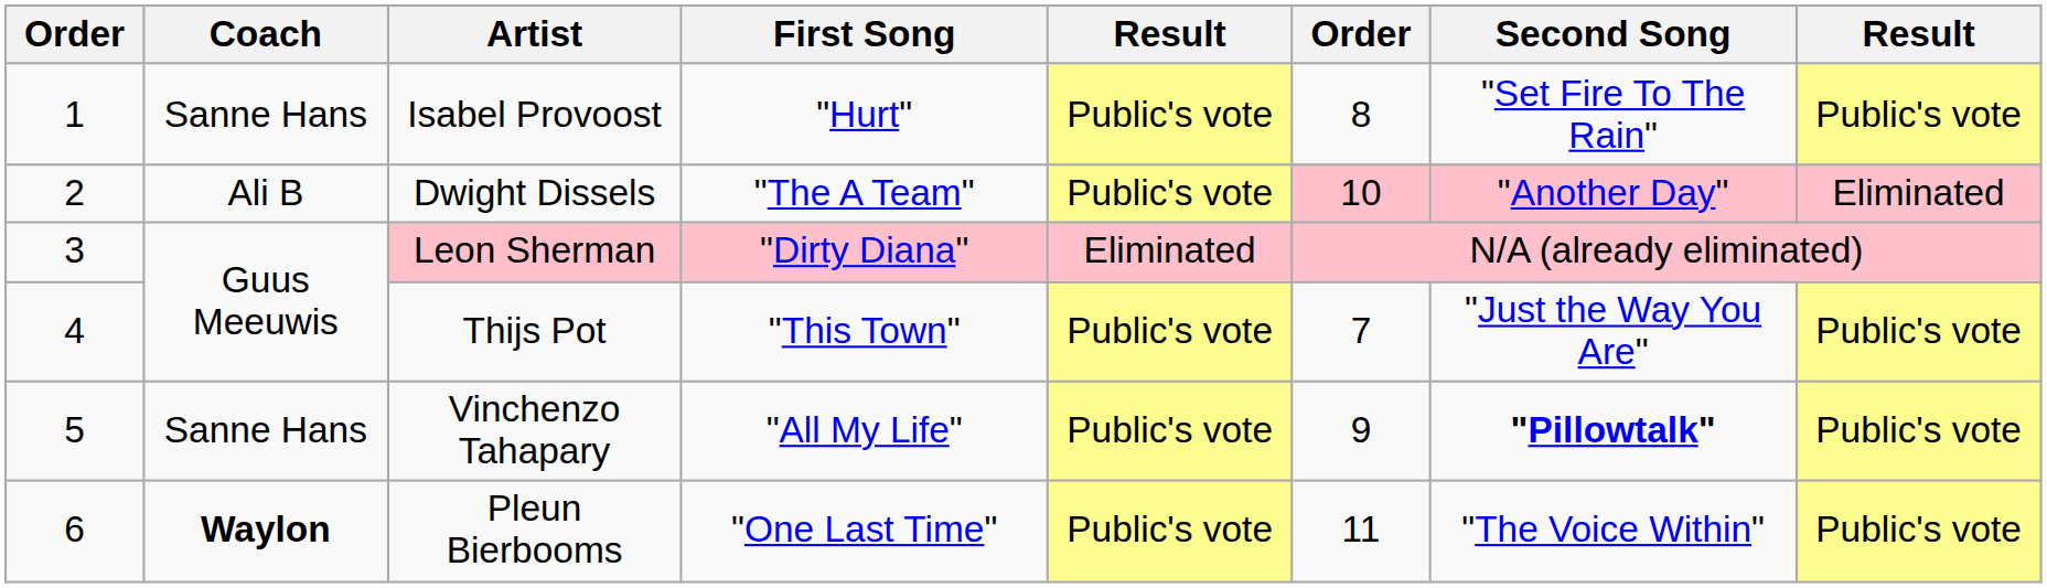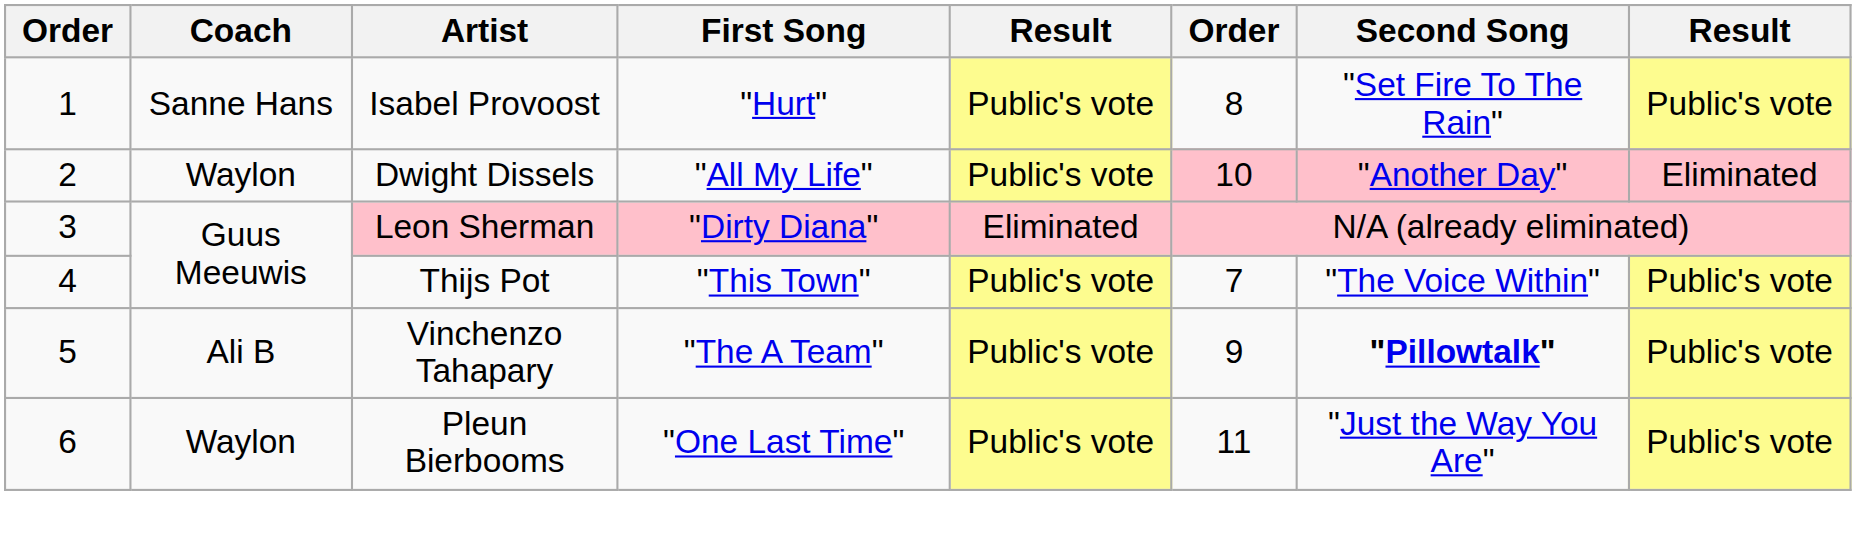 <table class="wikitable" style="text-align:center; width:100%;">
 <tr>
 <th style="width:05%">Order</th>
 <th style="width:10%">Coach</th>
 <th style="width:12%">Artist</th>
 <th style="width:15%">First Song</th>
 <th style="width:10%">Result</th>
 <th style="width:05%">Order</th>
 <th style="width:15%">Second Song</th>
 <th style="width:10%">Result</th>
 </tr>
 <tr>
 <td scope="row">1</td>
 <td>Sanne Hans</td>
 <td>Isabel Provoost</td>
 <td>"<a href='#'>Hurt</a>"</td>
 <td style="background:#fdfc8f;">Public's vote</td>
 <td>8</td>
 <td>"<a href='#'>Set Fire To The Rain</a>"</td>
 <td style="background:#fdfc8f;">Public's vote</td>
 </tr>
 <tr>
 <td scope="row">2</td>
-<td>Ali B</td>
+<td>Waylon</td>
 <td>Dwight Dissels</td>
-<td>"<a href='#'>The A Team</a>"</td>
+<td>"<a href='#'>All My Life</a>"</td>
 <td style="background:#fdfc8f;">Public's vote</td>
 <td style="background:pink;">10</td>
 <td style="background:pink;">"<a href='#'>Another Day</a>"</td>
 <td style="background:pink;">Eliminated</td>
 </tr>
 <tr>
 <td scope="row">3</td>
 <td rowspan=2>Guus Meeuwis</td>
 <td style="background:pink;">Leon Sherman</td>
 <td style="background:pink;">"<a href='#'>Dirty Diana</a>"</td>
 <td style="background:pink;">Eliminated</td>
 <td style="background:pink;" colspan="3">N/A (already eliminated)</td>
 </tr>
 <tr>
 <td scope="row">4</td>
 <td>Thijs Pot</td>
 <td>"<a href='#'>This Town</a>"</td>
 <td style="background:#fdfc8f;">Public's vote</td>
 <td>7</td>
-<td>"<a href='#'>Just the Way You Are</a>"</td>
+<td>"<a href='#'>The Voice Within</a>"</td>
 <td style="background:#fdfc8f;">Public's vote</td>
 </tr>
 <tr>
 <td scope="row">5</td>
-<td>Sanne Hans</td>
+<td>Ali B</td>
 <td>Vinchenzo Tahapary</td>
-<td>"<a href='#'>All My Life</a>"</td>
+<td>"<a href='#'>The A Team</a>"</td>
 <td style="background:#fdfc8f;">Public's vote</td>
 <td>9</td>
 <td><strong>"<a href='#'>Pillowtalk</a>"</strong></td>
 <td style="background:#fdfc8f;">Public's vote</td>
 </tr>
 <tr>
 <td scope="row">6</td>
-<td><strong>Waylon</strong></td>
+<td>Waylon</td>
 <td>Pleun Bierbooms</td>
 <td>"<a href='#'>One Last Time</a>"</td>
 <td style="background:#fdfc8f;">Public's vote</td>
 <td>11</td>
-<td>"<a href='#'>The Voice Within</a>"</td>
+<td>"<a href='#'>Just the Way You Are</a>"</td>
 <td style="background:#fdfc8f;">Public's vote</td>
 </tr>
 </table>
